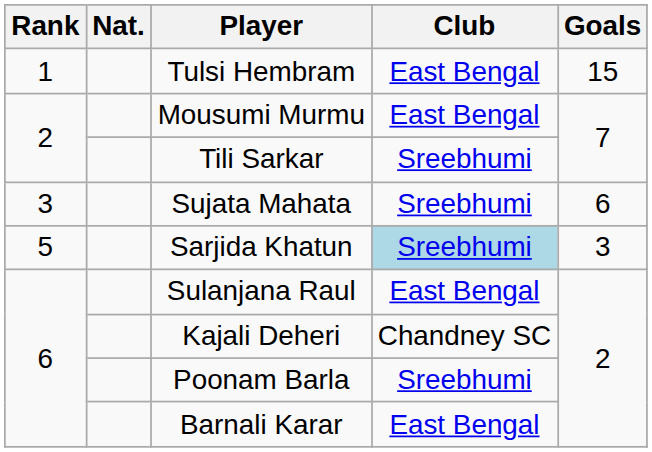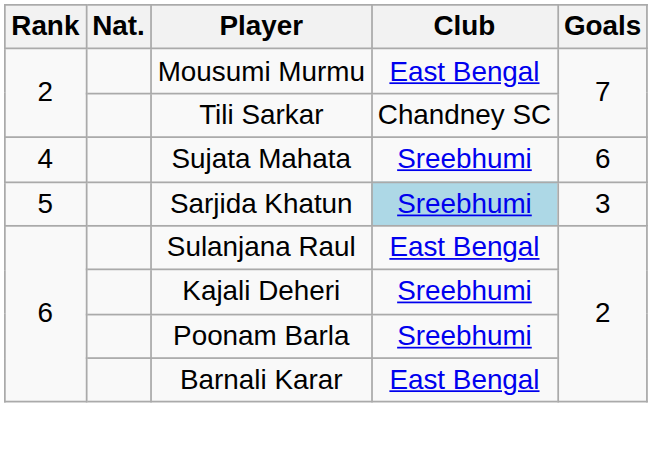 <table class="wikitable" style="text-align:center">
 <tr>
 <th>Rank</th>
 <th>Nat.</th>
 <th>Player</th>
 <th>Club</th>
 <th>Goals</th>
-</tr>
-<tr>
-<td rowspan="1">1</td>
-<td></td>
-<td>Tulsi Hembram</td>
-<td><a href='#'>East Bengal</a></td>
-<td rowspan="1">15</td>
 </tr>
 <tr>
 <td rowspan="2">2</td>
 <td></td>
 <td>Mousumi Murmu</td>
 <td><a href='#'>East Bengal</a></td>
 <td rowspan="2">7</td>
 </tr>
 <tr>
 <td></td>
 <td>Tili Sarkar</td>
-<td><a href='#'>Sreebhumi</a></td>
+<td>Chandney SC</td>
 </tr>
 <tr>
-<td rowspan="1">3</td>
+<td rowspan="1">4</td>
 <td></td>
 <td>Sujata Mahata</td>
 <td><a href='#'>Sreebhumi</a></td>
 <td rowspan="1">6</td>
 </tr>
 <tr>
 <td rowspan="1">5</td>
 <td></td>
 <td>Sarjida Khatun</td>
 <td style="background: lightblue;"><a href='#'>Sreebhumi</a></td>
 <td rowspan="1">3</td>
 </tr>
 <tr>
 <td rowspan="4">6</td>
 <td></td>
 <td>Sulanjana Raul</td>
 <td><a href='#'>East Bengal</a></td>
 <td rowspan="4">2</td>
 </tr>
 <tr>
 <td></td>
 <td>Kajali Deheri</td>
-<td>Chandney SC</td>
+<td><a href='#'>Sreebhumi</a></td>
 </tr>
 <tr>
 <td></td>
 <td>Poonam Barla</td>
 <td><a href='#'>Sreebhumi</a></td>
 </tr>
 <tr>
 <td></td>
 <td>Barnali Karar</td>
 <td><a href='#'>East Bengal</a></td>
 </tr>
 </table>
